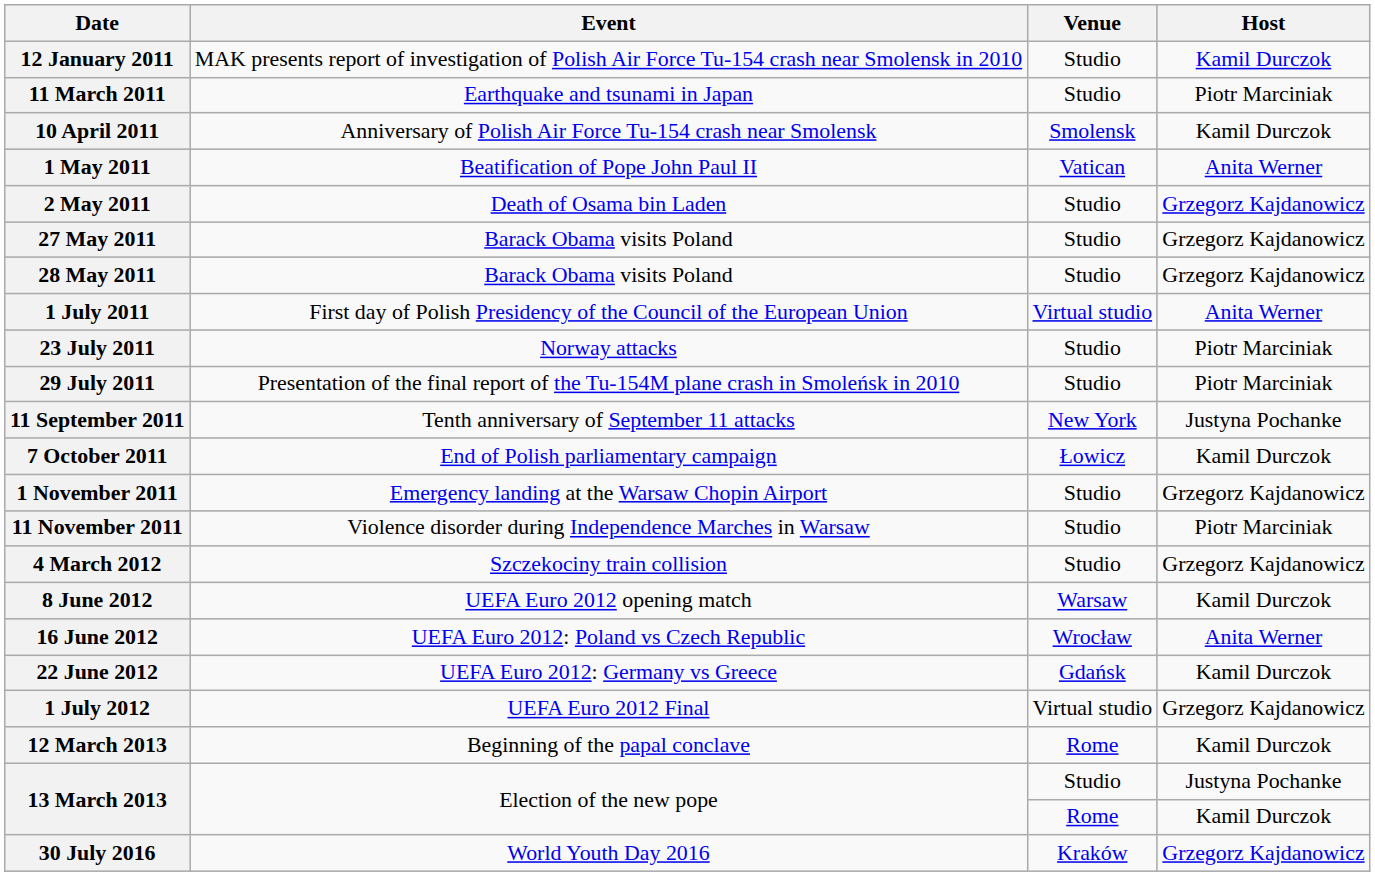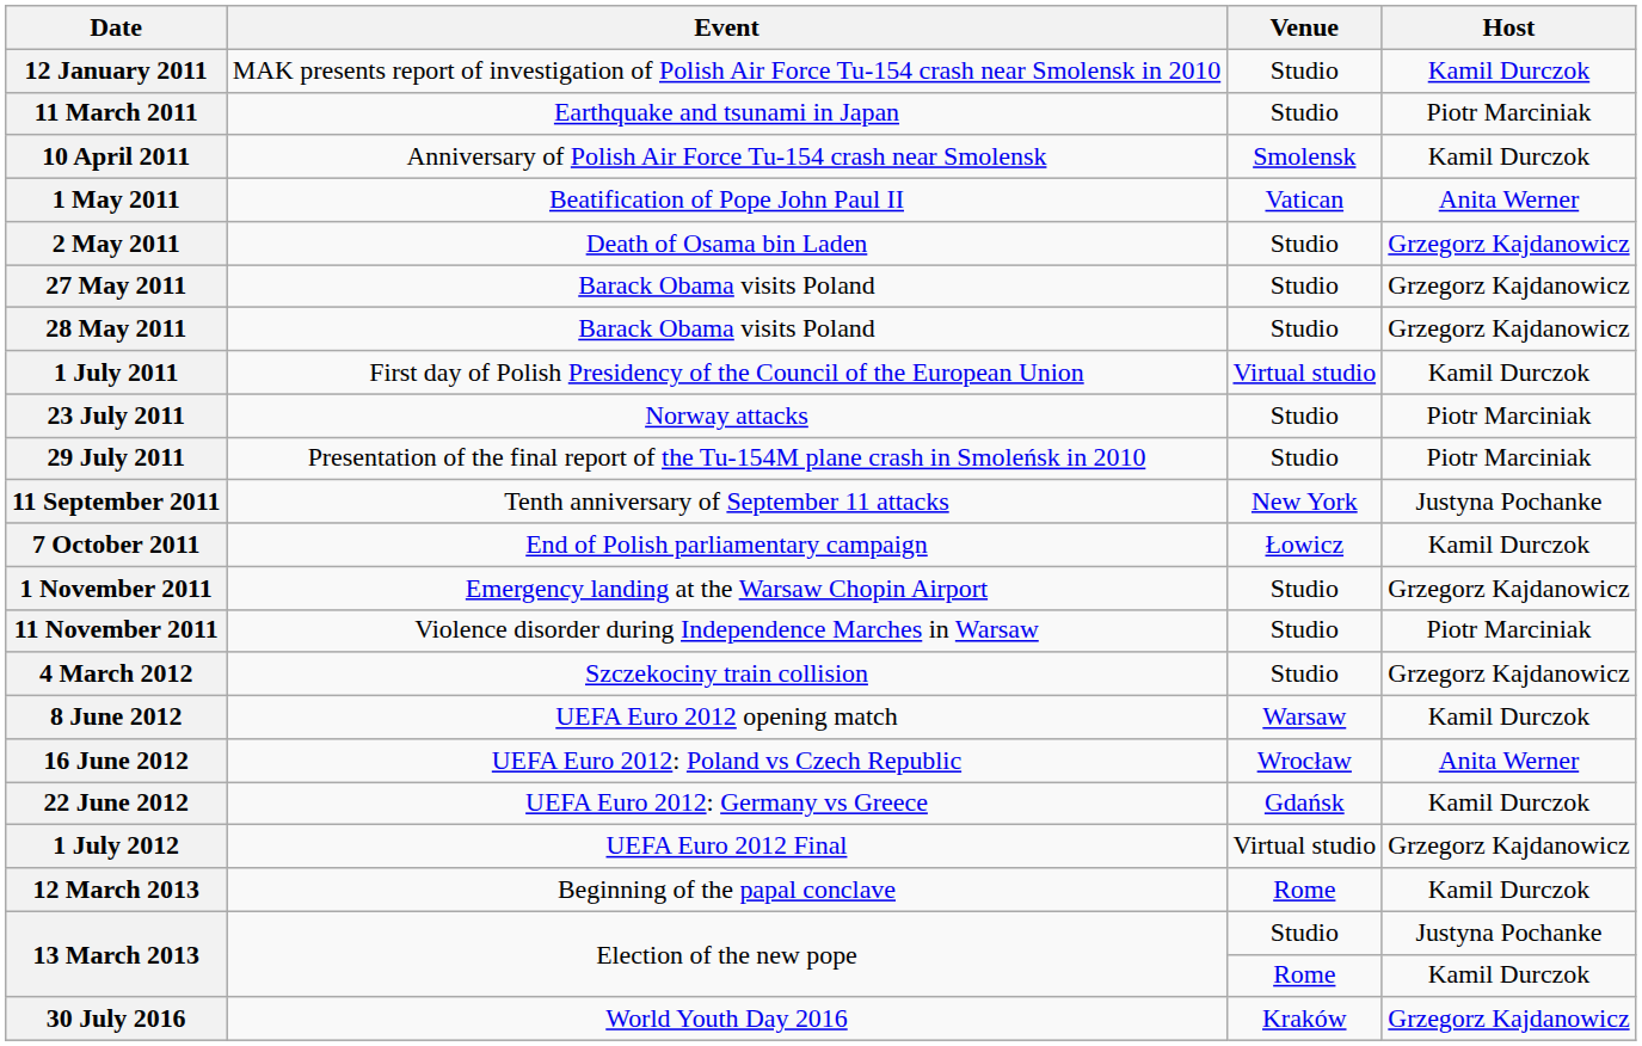 <table class="wikitable" style="font-size:90%; text-align:center">
 <tr>
 <th>Date</th>
 <th>Event</th>
 <th>Venue</th>
 <th>Host</th>
 </tr>
 <tr>
 <th>12 January 2011</th>
 <td>MAK presents report of investigation of <a href='#'>Polish Air Force Tu-154 crash near Smolensk in 2010</a></td>
 <td>Studio</td>
 <td><a href='#'>Kamil Durczok</a></td>
 </tr>
 <tr>
 <th>11 March 2011</th>
 <td><a href='#'>Earthquake and tsunami in Japan</a></td>
 <td>Studio</td>
 <td>Piotr Marciniak</td>
 </tr>
 <tr>
 <th>10 April 2011</th>
 <td>Anniversary of <a href='#'>Polish Air Force Tu-154 crash near Smolensk</a></td>
 <td><a href='#'>Smolensk</a></td>
 <td>Kamil Durczok</td>
 </tr>
 <tr>
 <th>1 May 2011</th>
 <td><a href='#'>Beatification of Pope John Paul II</a></td>
 <td><a href='#'>Vatican</a></td>
 <td><a href='#'>Anita Werner</a></td>
 </tr>
 <tr>
 <th>2 May 2011</th>
 <td><a href='#'>Death of Osama bin Laden</a></td>
 <td>Studio</td>
 <td><a href='#'>Grzegorz Kajdanowicz</a></td>
 </tr>
 <tr>
 <th>27 May 2011</th>
 <td><a href='#'>Barack Obama</a> visits Poland</td>
 <td>Studio</td>
 <td>Grzegorz Kajdanowicz</td>
 </tr>
 <tr>
 <th>28 May 2011</th>
 <td><a href='#'>Barack Obama</a> visits Poland</td>
 <td>Studio</td>
 <td>Grzegorz Kajdanowicz</td>
 </tr>
 <tr>
 <th>1 July 2011</th>
 <td>First day of Polish <a href='#'>Presidency of the Council of the European Union</a></td>
 <td><a href='#'>Virtual studio</a></td>
-<td><a href='#'>Anita Werner</a></td>
+<td>Kamil Durczok</td>
 </tr>
 <tr>
 <th>23 July 2011</th>
 <td><a href='#'>Norway attacks</a></td>
 <td>Studio</td>
 <td>Piotr Marciniak</td>
 </tr>
 <tr>
 <th>29 July 2011</th>
 <td>Presentation of the final report of <a href='#'>the Tu-154M plane crash in Smoleńsk in 2010</a></td>
 <td>Studio</td>
 <td>Piotr Marciniak</td>
 </tr>
 <tr>
 <th>11 September 2011</th>
 <td>Tenth anniversary of <a href='#'>September 11 attacks</a></td>
 <td><a href='#'>New York</a></td>
 <td>Justyna Pochanke</td>
 </tr>
 <tr>
 <th>7 October 2011</th>
 <td><a href='#'>End of Polish parliamentary campaign</a></td>
 <td><a href='#'>Łowicz</a></td>
 <td>Kamil Durczok</td>
 </tr>
 <tr>
 <th>1 November 2011</th>
 <td><a href='#'>Emergency landing</a> at the <a href='#'>Warsaw Chopin Airport</a></td>
 <td>Studio</td>
 <td>Grzegorz Kajdanowicz</td>
 </tr>
 <tr>
 <th>11 November 2011</th>
 <td>Violence disorder during <a href='#'>Independence Marches</a> in <a href='#'>Warsaw</a></td>
 <td>Studio</td>
 <td>Piotr Marciniak</td>
 </tr>
 <tr>
 <th>4 March 2012</th>
 <td><a href='#'>Szczekociny train collision</a></td>
 <td>Studio</td>
 <td>Grzegorz Kajdanowicz</td>
 </tr>
 <tr>
 <th>8 June 2012</th>
 <td><a href='#'>UEFA Euro 2012</a> opening match</td>
 <td><a href='#'>Warsaw</a></td>
 <td>Kamil Durczok</td>
 </tr>
 <tr>
 <th>16 June 2012</th>
 <td><a href='#'>UEFA Euro 2012</a>: <a href='#'>Poland vs Czech Republic</a></td>
 <td><a href='#'>Wrocław</a></td>
 <td><a href='#'>Anita Werner</a></td>
 </tr>
 <tr>
 <th>22 June 2012</th>
 <td><a href='#'>UEFA Euro 2012</a>: <a href='#'>Germany vs Greece</a></td>
 <td><a href='#'>Gdańsk</a></td>
 <td>Kamil Durczok</td>
 </tr>
 <tr>
 <th>1 July 2012</th>
 <td><a href='#'>UEFA Euro 2012 Final</a></td>
 <td>Virtual studio</td>
 <td>Grzegorz Kajdanowicz</td>
 </tr>
 <tr>
 <th>12 March 2013</th>
 <td>Beginning of the <a href='#'>papal conclave</a></td>
 <td><a href='#'>Rome</a></td>
 <td>Kamil Durczok</td>
 </tr>
 <tr>
 <th rowspan="2">13 March 2013</th>
 <td rowspan="2">Election of the new pope</td>
 <td>Studio</td>
 <td>Justyna Pochanke</td>
 </tr>
 <tr>
 <td><a href='#'>Rome</a></td>
 <td>Kamil Durczok</td>
 </tr>
 <tr>
 <th>30 July 2016</th>
 <td><a href='#'>World Youth Day 2016</a></td>
 <td><a href='#'>Kraków</a></td>
 <td><a href='#'>Grzegorz Kajdanowicz</a></td>
 </tr>
 </table>
